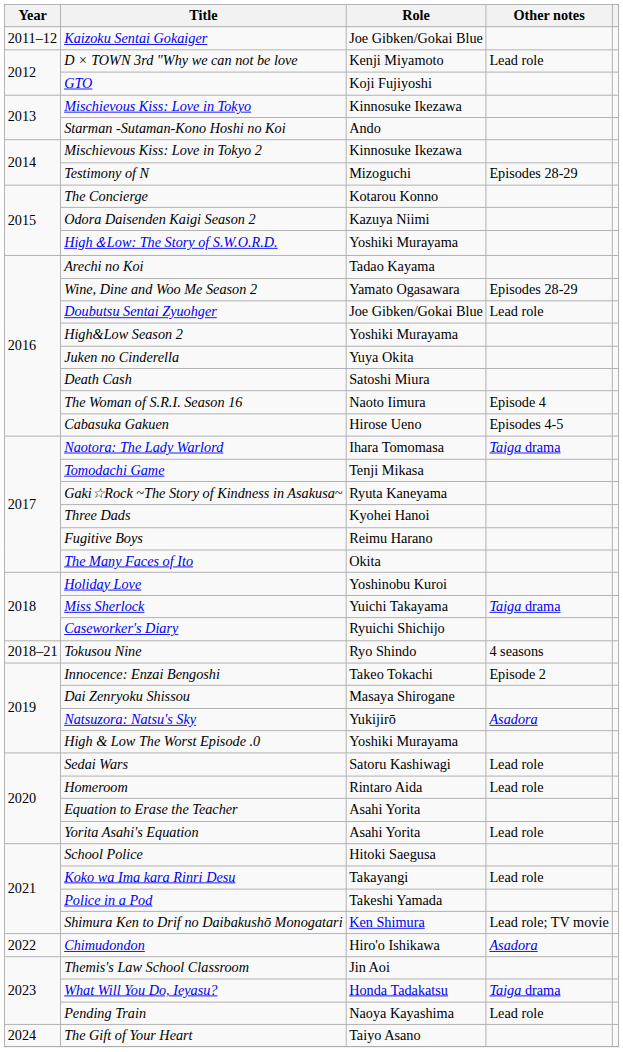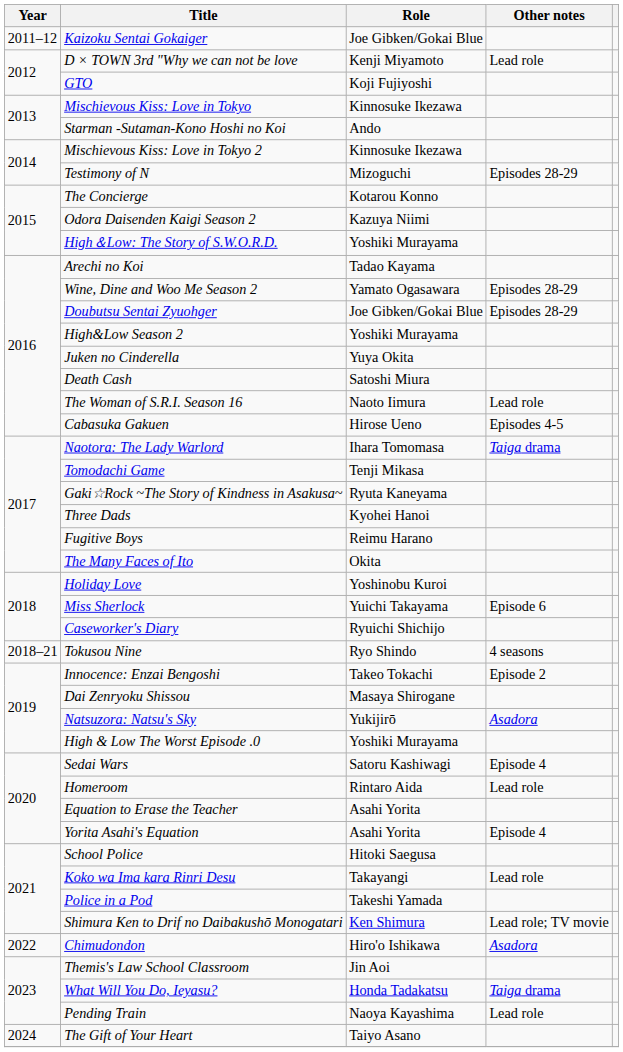 <table class="wikitable" style="font-size: 100%;">
 <tr>
 <th>Year</th>
 <th>Title</th>
 <th>Role</th>
 <th>Other notes</th>
 <th></th>
 </tr>
 <tr>
 <td>2011–12</td>
 <td><em><a href='#'>Kaizoku Sentai Gokaiger</a></em></td>
 <td>Joe Gibken/Gokai Blue</td>
 <td></td>
 <td></td>
 </tr>
 <tr>
 <td rowspan="2">2012</td>
 <td><em>D × TOWN 3rd "Why we can not be love</em></td>
 <td>Kenji Miyamoto</td>
 <td>Lead role</td>
 <td></td>
 </tr>
 <tr>
 <td><em><a href='#'>GTO</a></em></td>
 <td>Koji Fujiyoshi</td>
 <td></td>
 <td></td>
 </tr>
 <tr>
 <td rowspan="2">2013</td>
 <td><em><a href='#'>Mischievous Kiss: Love in Tokyo</a></em></td>
 <td>Kinnosuke Ikezawa</td>
 <td></td>
 <td></td>
 </tr>
 <tr>
 <td><em>Starman -Sutaman-Kono Hoshi no Koi</em></td>
 <td>Ando</td>
 <td></td>
 <td></td>
 </tr>
 <tr>
 <td rowspan="2">2014</td>
 <td><em>Mischievous Kiss: Love in Tokyo 2</em></td>
 <td>Kinnosuke Ikezawa</td>
 <td></td>
 <td></td>
 </tr>
 <tr>
 <td><em>Testimony of N</em></td>
 <td>Mizoguchi</td>
 <td>Episodes 28-29</td>
 <td></td>
 </tr>
 <tr>
 <td rowspan="3">2015</td>
 <td><em>The Concierge</em></td>
 <td>Kotarou Konno</td>
 <td></td>
 <td></td>
 </tr>
 <tr>
 <td><em>Odora Daisenden Kaigi Season 2</em></td>
 <td>Kazuya Niimi</td>
 <td></td>
 <td></td>
 </tr>
 <tr>
 <td><em><a href='#'>High＆Low: The Story of S.W.O.R.D.</a></em></td>
 <td>Yoshiki Murayama</td>
 <td></td>
 <td></td>
 </tr>
 <tr>
 <td rowspan="8">2016</td>
 <td><em>Arechi no Koi</em></td>
 <td>Tadao Kayama</td>
 <td></td>
 <td></td>
 </tr>
 <tr>
 <td><em>Wine, Dine and Woo Me Season 2</em></td>
 <td>Yamato Ogasawara</td>
 <td>Episodes 28-29</td>
 <td></td>
 </tr>
 <tr>
 <td><em><a href='#'>Doubutsu Sentai Zyuohger</a></em></td>
 <td>Joe Gibken/Gokai Blue</td>
-<td>Lead role</td>
+<td>Episodes 28-29</td>
 <td></td>
 </tr>
 <tr>
 <td><em>High&Low Season 2</em></td>
 <td>Yoshiki Murayama</td>
 <td></td>
 <td></td>
 </tr>
 <tr>
 <td><em>Juken no Cinderella</em></td>
 <td>Yuya Okita</td>
 <td></td>
 <td></td>
 </tr>
 <tr>
 <td><em>Death Cash</em></td>
 <td>Satoshi Miura</td>
 <td></td>
 <td></td>
 </tr>
 <tr>
 <td><em>The Woman of S.R.I. Season 16</em></td>
 <td>Naoto Iimura</td>
-<td>Episode 4</td>
+<td>Lead role</td>
 <td></td>
 </tr>
 <tr>
 <td><em>Cabasuka Gakuen</em></td>
 <td>Hirose Ueno</td>
 <td>Episodes 4-5</td>
 <td></td>
 </tr>
 <tr>
 <td rowspan="6">2017</td>
 <td><em><a href='#'>Naotora: The Lady Warlord</a></em></td>
 <td>Ihara Tomomasa</td>
 <td><a href='#'><em>Taiga</em> drama</a></td>
 <td></td>
 </tr>
 <tr>
 <td><em><a href='#'>Tomodachi Game</a></em></td>
 <td>Tenji Mikasa</td>
 <td></td>
 <td></td>
 </tr>
 <tr>
 <td><em>Gaki☆Rock ~The Story of Kindness in Asakusa~</em></td>
 <td>Ryuta Kaneyama</td>
 <td></td>
 <td></td>
 </tr>
 <tr>
 <td><em>Three Dads</em></td>
 <td>Kyohei Hanoi</td>
 <td></td>
 <td></td>
 </tr>
 <tr>
 <td><em>Fugitive Boys</em></td>
 <td>Reimu Harano</td>
 <td></td>
 <td></td>
 </tr>
 <tr>
 <td><em><a href='#'>The Many Faces of Ito</a></em></td>
 <td>Okita</td>
 <td></td>
 <td></td>
 </tr>
 <tr>
 <td rowspan="3">2018</td>
 <td><em><a href='#'>Holiday Love</a></em></td>
 <td>Yoshinobu Kuroi</td>
 <td></td>
 <td></td>
 </tr>
 <tr>
 <td><em><a href='#'>Miss Sherlock</a></em></td>
 <td>Yuichi Takayama</td>
-<td><a href='#'><em>Taiga</em> drama</a></td>
+<td>Episode  6</td>
 <td></td>
 </tr>
 <tr>
 <td><em><a href='#'>Caseworker's Diary</a></em></td>
 <td>Ryuichi Shichijo</td>
 <td></td>
 <td></td>
 </tr>
 <tr>
 <td>2018–21</td>
 <td><em>Tokusou Nine</em></td>
 <td>Ryo Shindo</td>
 <td>4 seasons</td>
 <td></td>
 </tr>
 <tr>
 <td rowspan="4">2019</td>
 <td><em>Innocence: Enzai Bengoshi</em></td>
 <td>Takeo Tokachi</td>
 <td>Episode 2</td>
 <td></td>
 </tr>
 <tr>
 <td><em>Dai Zenryoku Shissou</em></td>
 <td>Masaya Shirogane</td>
 <td></td>
 <td></td>
 </tr>
 <tr>
 <td><em><a href='#'>Natsuzora: Natsu's Sky</a></em></td>
 <td>Yukijirō</td>
 <td><em><a href='#'>Asadora</a></em></td>
 <td></td>
 </tr>
 <tr>
 <td><em>High & Low The Worst Episode .0</em></td>
 <td>Yoshiki Murayama</td>
 <td></td>
 <td></td>
 </tr>
 <tr>
 <td rowspan="4">2020</td>
 <td><em>Sedai Wars</em></td>
 <td>Satoru Kashiwagi</td>
-<td>Lead role</td>
+<td>Episode 4</td>
 <td></td>
 </tr>
 <tr>
 <td><em>Homeroom</em></td>
 <td>Rintaro Aida</td>
 <td>Lead role</td>
 <td></td>
 </tr>
 <tr>
 <td><em>Equation to Erase the Teacher</em></td>
 <td>Asahi Yorita</td>
 <td></td>
 <td></td>
 </tr>
 <tr>
 <td><em>Yorita Asahi's Equation</em></td>
 <td>Asahi Yorita</td>
-<td>Lead role</td>
+<td>Episode 4</td>
 <td></td>
 </tr>
 <tr>
 <td rowspan="4">2021</td>
 <td><em>School Police</em></td>
 <td>Hitoki Saegusa</td>
 <td></td>
 <td></td>
 </tr>
 <tr>
 <td><em><a href='#'>Koko wa Ima kara Rinri Desu</a></em></td>
 <td>Takayangi</td>
 <td>Lead role</td>
 <td></td>
 </tr>
 <tr>
 <td><em><a href='#'>Police in a Pod</a></em></td>
 <td>Takeshi Yamada</td>
 <td></td>
 <td></td>
 </tr>
 <tr>
 <td><em>Shimura Ken to Drif no Daibakushō Monogatari</em></td>
 <td><a href='#'>Ken Shimura</a></td>
 <td>Lead role; TV movie</td>
 <td></td>
 </tr>
 <tr>
 <td>2022</td>
 <td><em><a href='#'>Chimudondon</a></em></td>
 <td>Hiro'o Ishikawa</td>
 <td><em><a href='#'>Asadora</a></em></td>
 <td></td>
 </tr>
 <tr>
 <td rowspan="3">2023</td>
 <td><em>Themis's Law School Classroom</em></td>
 <td>Jin Aoi</td>
 <td></td>
 <td></td>
 </tr>
 <tr>
 <td><em><a href='#'>What Will You Do, Ieyasu?</a></em></td>
 <td><a href='#'>Honda Tadakatsu</a></td>
 <td><a href='#'><em>Taiga</em> drama</a></td>
 <td></td>
 </tr>
 <tr>
 <td><em>Pending Train</em></td>
 <td>Naoya Kayashima</td>
 <td>Lead role</td>
 <td></td>
 </tr>
 <tr>
 <td>2024</td>
 <td><em>The Gift of Your Heart</em></td>
 <td>Taiyo Asano</td>
 <td></td>
 <td></td>
 </tr>
 <tr>
 </tr>
 </table>
